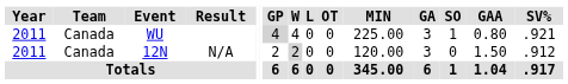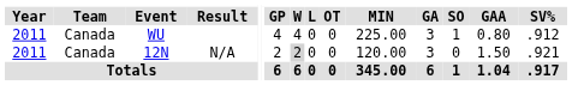 <table border="0" cellpadding="1" cellspacing="0" style="text-align:center; width:40em">
 <tr ALIGN="center" bgcolor="#e0e0e0">
 <th colspan="4" style="background:#fff;"></th>
 <th rowspan="99" style="background:#fff;"></th>
 </tr>
 <tr style="background:#e0e0e0; text-align:center;">
 <th>Year</th>
 <th>Team</th>
 <th>Event</th>
 <th>Result</th>
 <th rowspan="99" style="background:#fff;"></th>
 <th>GP</th>
 <th>W</th>
 <th>L</th>
 <th>OT</th>
 <th>MIN</th>
 <th>GA</th>
 <th>SO</th>
 <th>GAA</th>
 <th>SV%</th>
 </tr>
 <tr>
 <td><a href='#'>2011</a></td>
 <td>Canada</td>
 <td><a href='#'>WU</a></td>
 <td></td>
-<td style="background: lightgrey;">4</td>
+<td>4</td>
 <td>4</td>
 <td>0</td>
 <td>0</td>
 <td>225.00</td>
 <td>3</td>
 <td>1</td>
 <td>0.80</td>
-<td>.921</td>
+<td>.912</td>
 </tr>
 <tr>
 <td><a href='#'>2011</a></td>
 <td>Canada</td>
 <td><a href='#'>12N</a></td>
 <td>N/A</td>
 <td>2</td>
 <td style="background: lightgrey;">2</td>
 <td>0</td>
 <td>0</td>
 <td>120.00</td>
 <td>3</td>
 <td>0</td>
 <td>1.50</td>
-<td>.912</td>
+<td>.921</td>
 </tr>
 <tr style="background:#e0e0e0;">
 <th colspan=4>Totals</th>
 <th>6</th>
 <th>6</th>
 <th>0</th>
 <th>0</th>
 <th>345.00</th>
 <th>6</th>
 <th>1</th>
 <th>1.04</th>
 <th>.917</th>
 </tr>
 </table>
